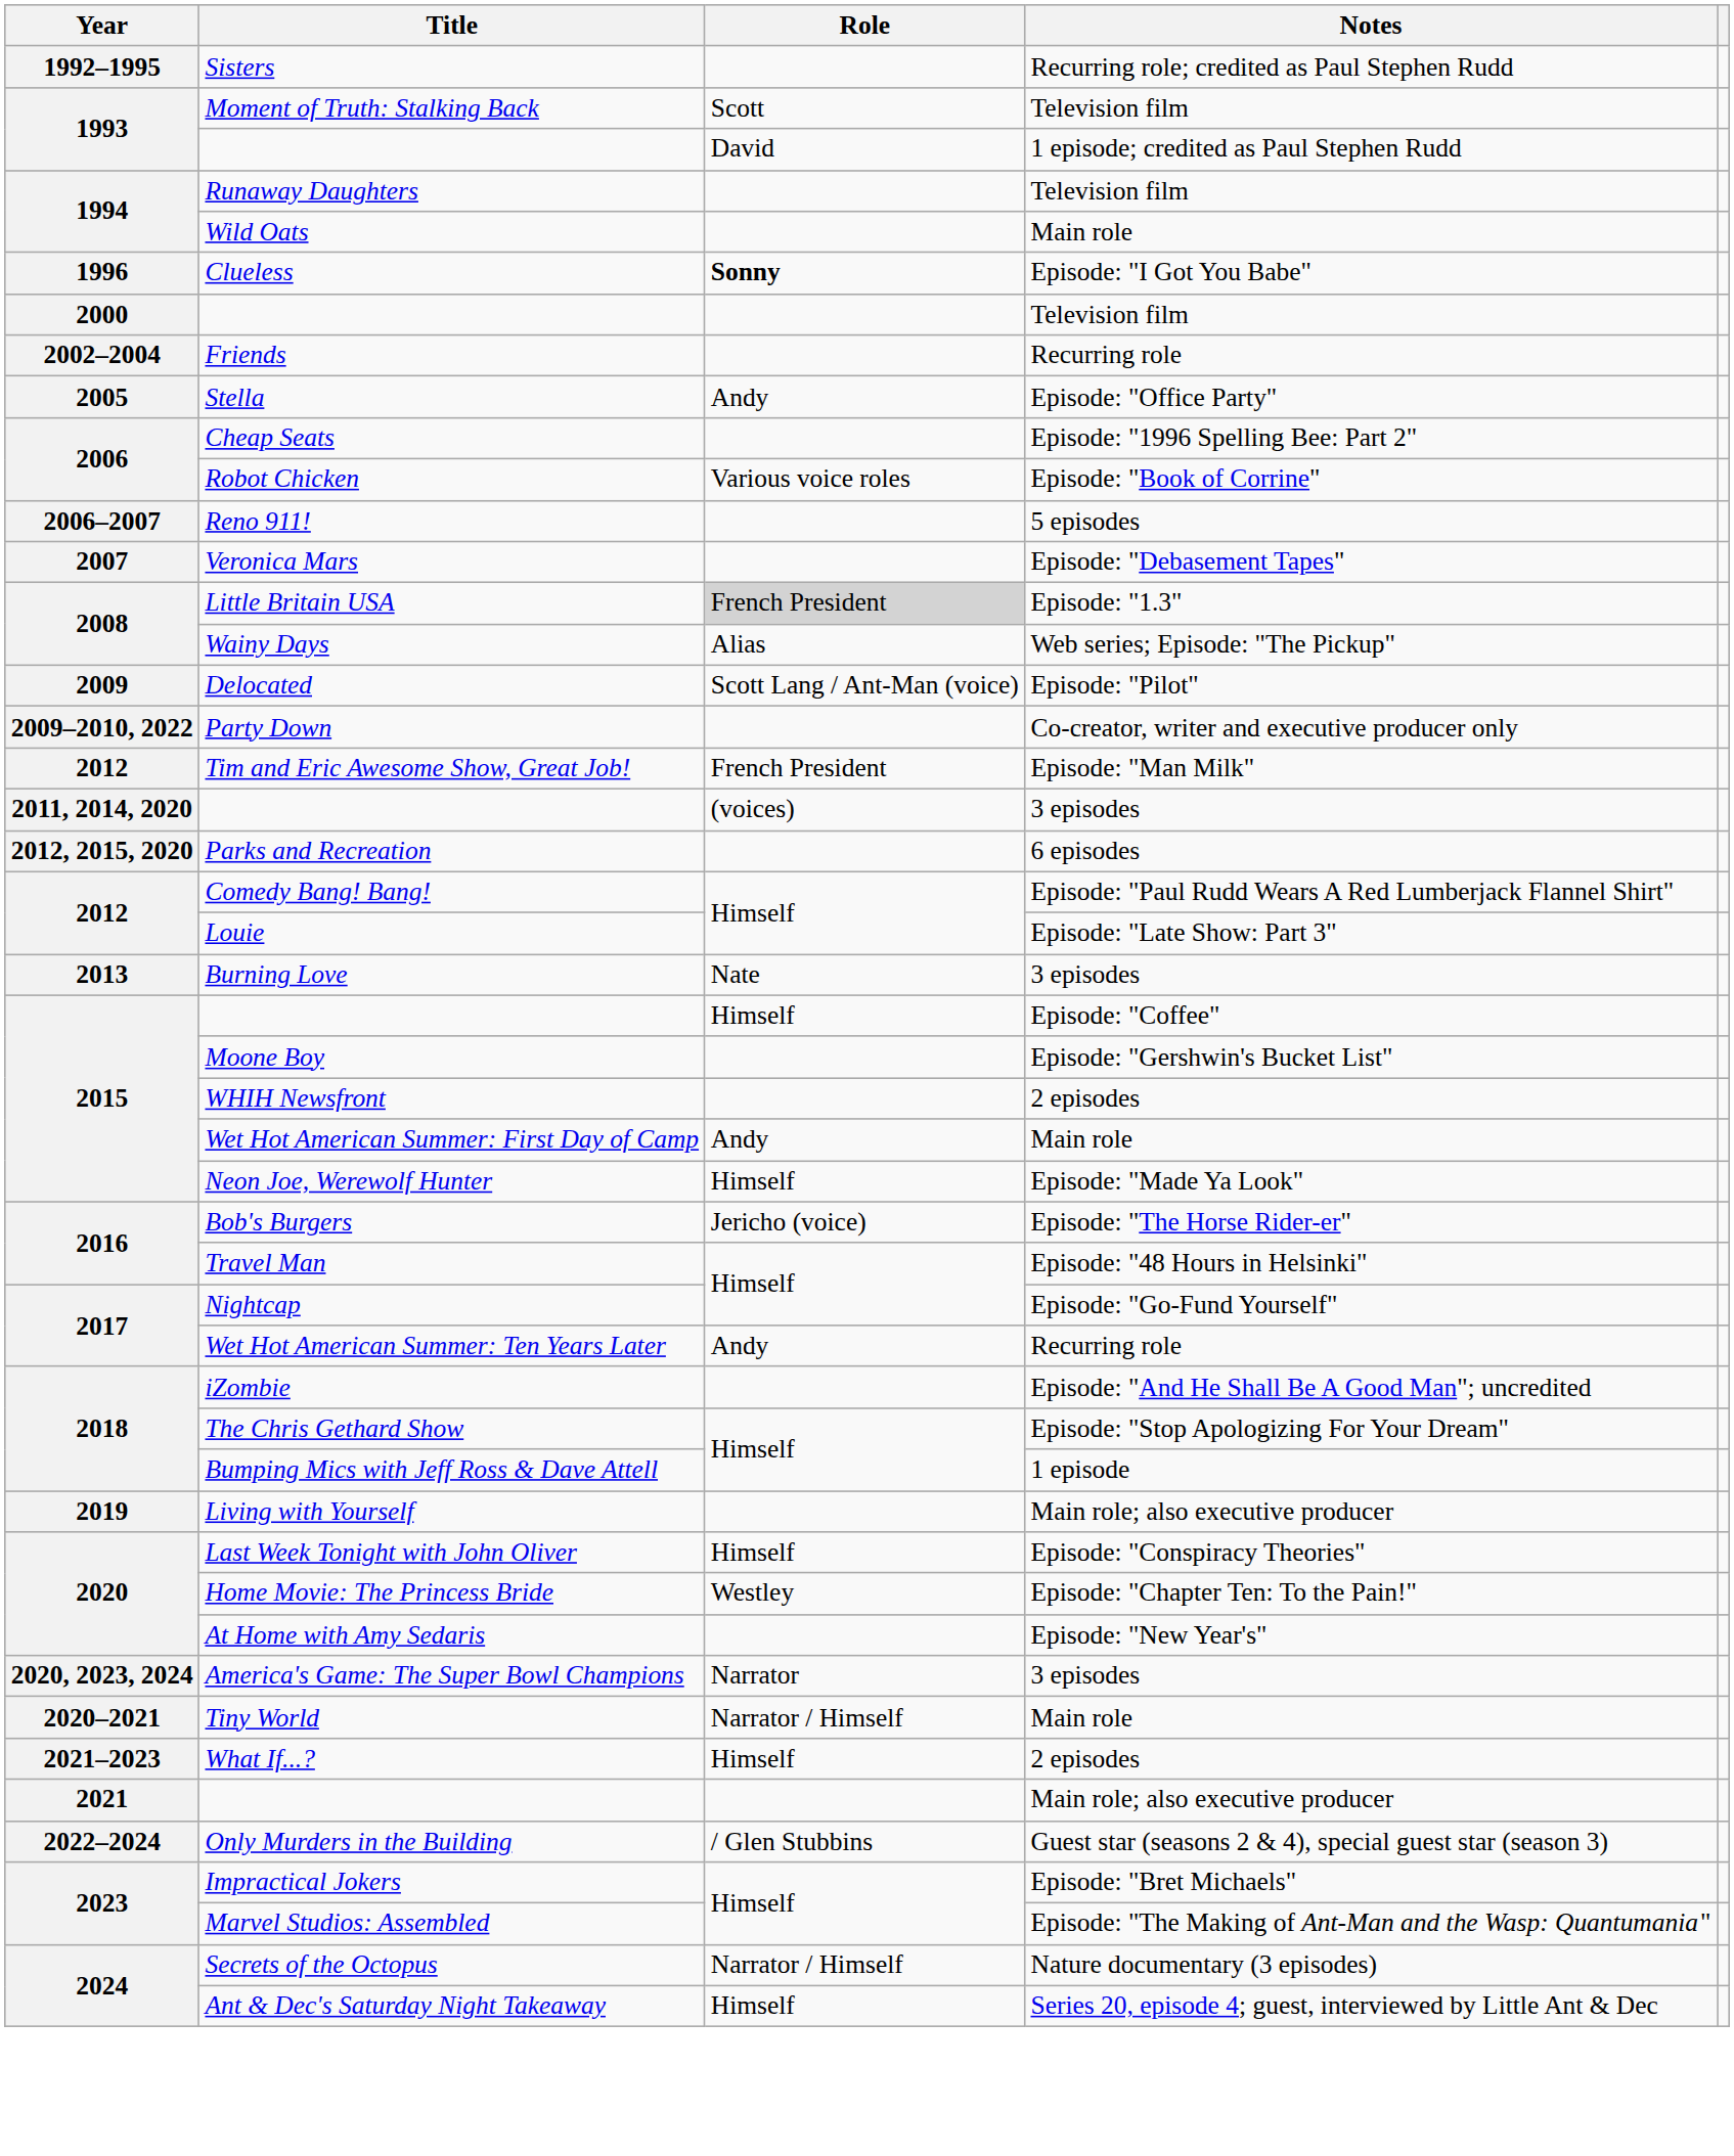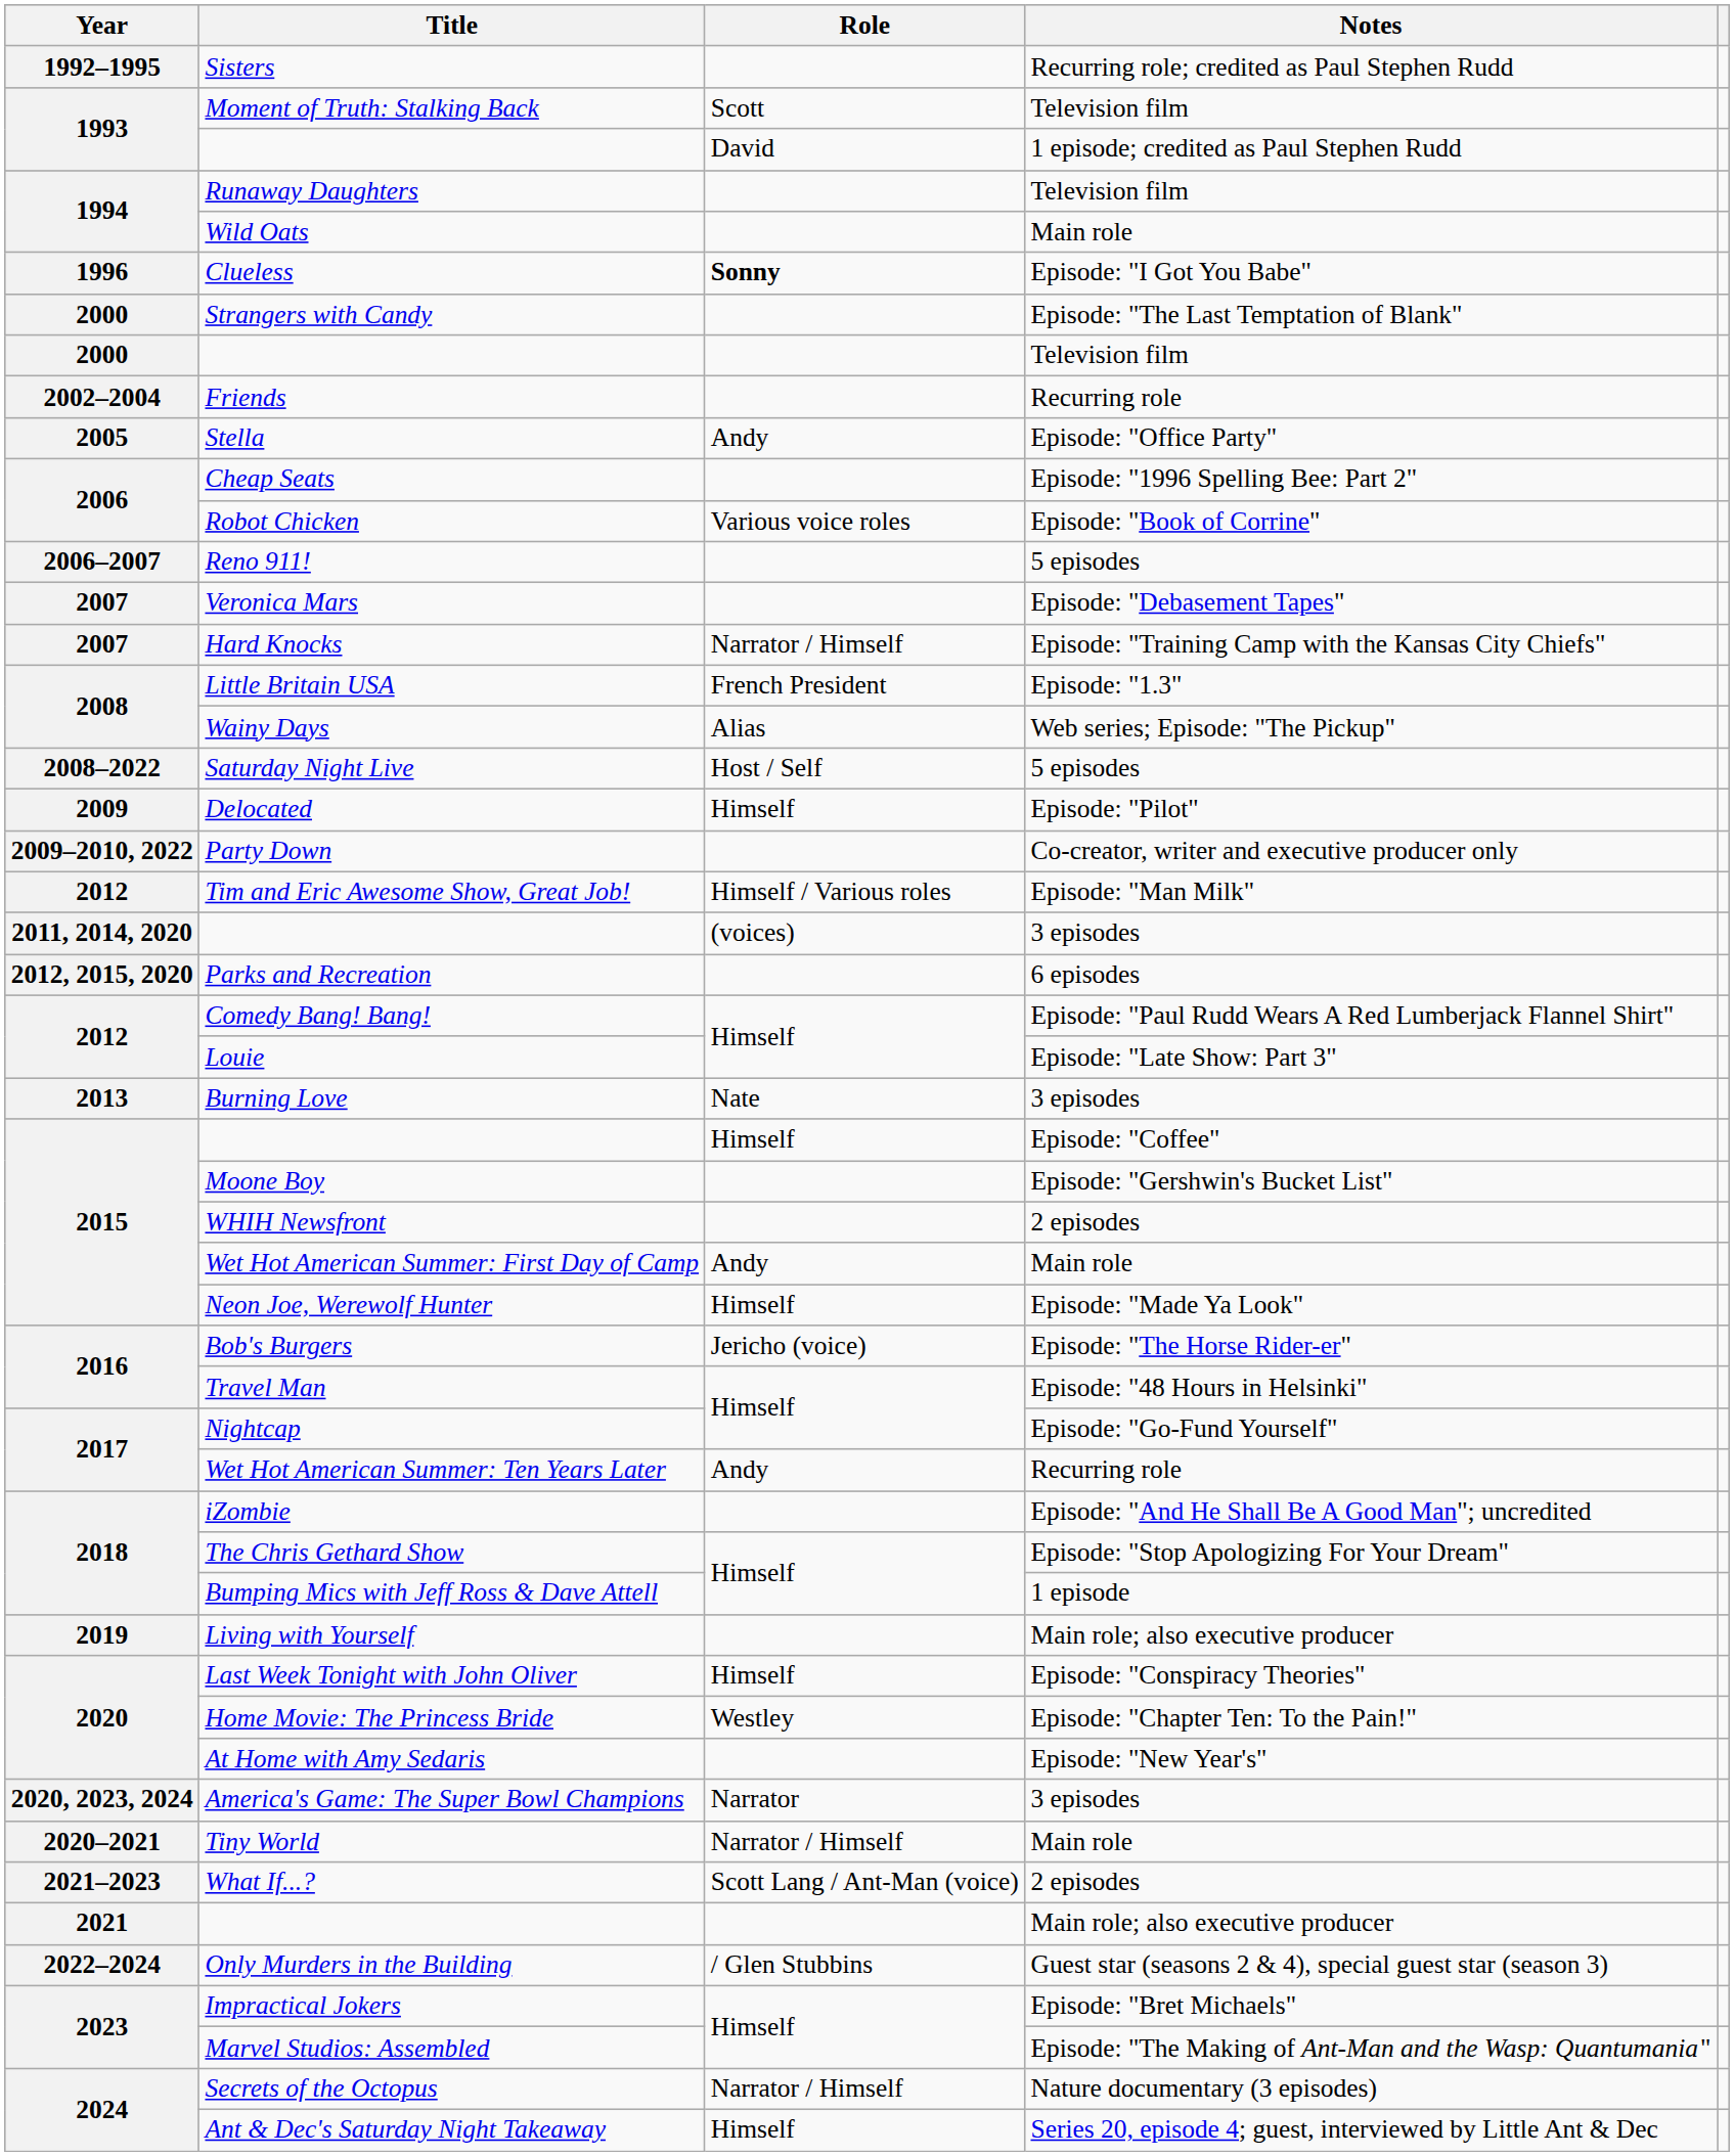 <table class="wikitable plainrowheaders sortable" style="margin-right: 0;">
 <tr>
 <th scope="col">Year</th>
 <th scope="col">Title</th>
 <th scope="col">Role</th>
 <th scope="col" class="unsortable">Notes</th>
 <th scope="col" class="unsortable"></th>
 </tr>
 <tr>
 <th scope="row">1992–1995</th>
 <td><em><a href='#'>Sisters</a></em></td>
 <td></td>
 <td>Recurring role; credited as Paul Stephen Rudd</td>
 <td style="text-align: center;"></td>
 </tr>
 <tr>
 <th rowspan="2" scope="row">1993</th>
 <td><em><a href='#'>Moment of Truth: Stalking Back</a></em></td>
 <td>Scott</td>
 <td>Television film</td>
 <td style="text-align: center;"></td>
 </tr>
 <tr>
 <td><em></em></td>
 <td>David</td>
 <td>1 episode; credited as Paul Stephen Rudd</td>
 <td style="text-align: center;"></td>
 </tr>
 <tr>
 <th rowspan="2" scope="row">1994</th>
 <td><em><a href='#'>Runaway Daughters</a></em></td>
 <td></td>
 <td>Television film</td>
 <td style="text-align: center;"></td>
 </tr>
 <tr>
 <td><em><a href='#'>Wild Oats</a></em></td>
 <td></td>
 <td>Main role</td>
 <td style="text-align: center;"></td>
 </tr>
 <tr>
 <th scope="row">1996</th>
 <td><em><a href='#'>Clueless</a></em></td>
 <td><strong>Sonny</strong></td>
 <td>Episode: "I Got You Babe"</td>
+<td style="text-align: center;"></td>
+</tr>
+<tr>
+<th scope="row">2000</th>
+<td><em><a href='#'>Strangers with Candy</a></em></td>
+<td></td>
+<td>Episode: "The Last Temptation of Blank"</td>
 <td style="text-align: center;"></td>
 </tr>
 <tr>
 <th scope="row">2000</th>
 <td><em></em></td>
 <td></td>
 <td>Television film</td>
 <td style="text-align: center;"></td>
 </tr>
 <tr>
 <th scope="row">2002–2004</th>
 <td><em><a href='#'>Friends</a></em></td>
 <td></td>
 <td>Recurring role</td>
 <td style="text-align: center;"></td>
 </tr>
 <tr>
 <th scope="row">2005</th>
 <td><em><a href='#'>Stella</a></em></td>
 <td>Andy</td>
 <td>Episode: "Office Party"</td>
 <td style="text-align: center;"></td>
 </tr>
 <tr>
 <th rowspan="2" scope="row">2006</th>
 <td><em><a href='#'>Cheap Seats</a></em></td>
 <td></td>
 <td>Episode: "1996 Spelling Bee: Part 2"</td>
 <td style="text-align: center;"></td>
 </tr>
 <tr>
 <td><em><a href='#'>Robot Chicken</a></em></td>
 <td>Various voice roles</td>
 <td>Episode: "<a href='#'>Book of Corrine</a>"</td>
 <td style="text-align: center;"></td>
 </tr>
 <tr>
 <th scope="row">2006–2007</th>
 <td><em><a href='#'>Reno 911!</a></em></td>
 <td></td>
 <td>5 episodes</td>
 <td style="text-align: center;"></td>
 </tr>
 <tr>
 <th scope="row">2007</th>
 <td><em><a href='#'>Veronica Mars</a></em></td>
 <td></td>
 <td>Episode: "<a href='#'>Debasement Tapes</a>"</td>
 <td style="text-align: center;"></td>
 </tr>
 <tr>
+<th scope="row">2007</th>
+<td><em><a href='#'>Hard Knocks</a></em></td>
+<td>Narrator / Himself</td>
+<td>Episode: "Training Camp with the Kansas City Chiefs"</td>
+<td style="text-align: center;"></td>
+</tr>
+<tr>
 <th rowspan="2" scope="row">2008</th>
 <td><em><a href='#'>Little Britain USA</a></em></td>
-<td style="background: lightgrey;">French President</td>
+<td>French President</td>
 <td>Episode: "1.3"</td>
 <td style="text-align: center;"></td>
 </tr>
 <tr>
 <td><em><a href='#'>Wainy Days</a></em></td>
 <td>Alias</td>
 <td>Web series; Episode: "The Pickup"</td>
 <td style="text-align: center;"></td>
 </tr>
 <tr>
+<th scope="row">2008–2022</th>
+<td><em><a href='#'>Saturday Night Live</a></em></td>
+<td>Host / Self</td>
+<td>5 episodes</td>
+<td style="text-align: center;"></td>
+</tr>
+<tr>
 <th scope="row">2009</th>
 <td><em><a href='#'>Delocated</a></em></td>
-<td>Scott Lang / Ant-Man (voice)</td>
+<td>Himself</td>
 <td>Episode: "Pilot"</td>
 <td style="text-align: center;"></td>
 </tr>
 <tr>
 <th scope="row">2009–2010, 2022</th>
 <td><em><a href='#'>Party Down</a></em></td>
 <td></td>
 <td>Co-creator, writer and executive producer only</td>
 <td style="text-align: center;"></td>
 </tr>
 <tr>
 <th scope="row">2012</th>
 <td><em><a href='#'>Tim and Eric Awesome Show, Great Job!</a></em></td>
-<td>French President</td>
+<td>Himself / Various roles</td>
 <td>Episode: "Man Milk"</td>
 <td style="text-align: center;"></td>
 </tr>
 <tr>
 <th scope="row">2011, 2014, 2020</th>
 <td><em></em></td>
 <td> (voices)</td>
 <td>3 episodes</td>
 <td style="text-align: center;"></td>
 </tr>
 <tr>
 <th scope="row">2012, 2015, 2020</th>
 <td><em><a href='#'>Parks and Recreation</a></em></td>
 <td></td>
 <td>6 episodes</td>
 <td style="text-align: center;"></td>
 </tr>
 <tr>
 <th rowspan="2" scope="row">2012</th>
 <td><em><a href='#'>Comedy Bang! Bang!</a></em></td>
 <td rowspan="2">Himself</td>
 <td>Episode: "Paul Rudd Wears A Red Lumberjack Flannel Shirt"</td>
 <td style="text-align: center;"></td>
 </tr>
 <tr>
 <td><em><a href='#'>Louie</a></em></td>
 <td>Episode: "Late Show: Part 3"</td>
 <td style="text-align: center;"></td>
 </tr>
 <tr>
 <th scope="row">2013</th>
 <td><em><a href='#'>Burning Love</a></em></td>
 <td>Nate</td>
 <td>3 episodes</td>
 <td style="text-align: center;"></td>
 </tr>
 <tr>
 <th rowspan="5" scope="row">2015</th>
 <td><em></em></td>
 <td>Himself</td>
 <td>Episode: "Coffee"</td>
 <td style="text-align: center;"></td>
 </tr>
 <tr>
 <td><em><a href='#'>Moone Boy</a></em></td>
 <td></td>
 <td>Episode: "Gershwin's Bucket List"</td>
 <td style="text-align: center;"></td>
 </tr>
 <tr>
 <td><em><a href='#'>WHIH Newsfront</a></em></td>
 <td></td>
 <td>2 episodes</td>
 <td style="text-align: center;"></td>
 </tr>
 <tr>
 <td><em><a href='#'>Wet Hot American Summer: First Day of Camp</a></em></td>
 <td>Andy</td>
 <td>Main role</td>
 <td style="text-align: center;"></td>
 </tr>
 <tr>
 <td><em><a href='#'>Neon Joe, Werewolf Hunter</a></em></td>
 <td>Himself</td>
 <td>Episode: "Made Ya Look"</td>
 <td style="text-align: center;"></td>
 </tr>
 <tr>
 <th rowspan="2" scope="row">2016</th>
 <td><em><a href='#'>Bob's Burgers</a></em></td>
 <td>Jericho (voice)</td>
 <td>Episode: "<a href='#'>The Horse Rider-er</a>"</td>
 <td style="text-align: center;"></td>
 </tr>
 <tr>
 <td><em><a href='#'>Travel Man</a></em></td>
 <td rowspan="2">Himself</td>
 <td>Episode: "48 Hours in Helsinki"</td>
 <td style="text-align: center;"></td>
 </tr>
 <tr>
 <th rowspan="2" scope="row">2017</th>
 <td><em><a href='#'>Nightcap</a></em></td>
 <td>Episode: "Go-Fund Yourself"</td>
 <td style="text-align: center;"></td>
 </tr>
 <tr>
 <td><em><a href='#'>Wet Hot American Summer: Ten Years Later</a></em></td>
 <td>Andy</td>
 <td>Recurring role</td>
 <td style="text-align: center;"></td>
 </tr>
 <tr>
 <th rowspan="3" scope="row">2018</th>
 <td><em><a href='#'>iZombie</a></em></td>
 <td></td>
 <td>Episode: "<a href='#'>And He Shall Be A Good Man</a>"; uncredited</td>
 <td style="text-align: center;"></td>
 </tr>
 <tr>
 <td><em><a href='#'>The Chris Gethard Show</a></em></td>
 <td rowspan="2">Himself</td>
 <td>Episode: "Stop Apologizing For Your Dream"</td>
 <td style="text-align: center;"></td>
 </tr>
 <tr>
 <td><em><a href='#'>Bumping Mics with Jeff Ross & Dave Attell</a></em></td>
 <td>1 episode</td>
 <td style="text-align: center;"></td>
 </tr>
 <tr>
 <th scope="row">2019</th>
 <td><em><a href='#'>Living with Yourself</a></em></td>
 <td></td>
 <td>Main role; also executive producer</td>
 <td style="text-align: center;"></td>
 </tr>
 <tr>
 <th rowspan="3" scope="row">2020</th>
 <td><em><a href='#'>Last Week Tonight with John Oliver</a></em></td>
 <td>Himself</td>
 <td>Episode: "Conspiracy Theories"</td>
 <td style="text-align: center;"></td>
 </tr>
 <tr>
 <td><em><a href='#'>Home Movie: The Princess Bride</a></em></td>
 <td>Westley</td>
 <td>Episode: "Chapter Ten: To the Pain!"</td>
 <td style="text-align: center;"></td>
 </tr>
 <tr>
 <td><em><a href='#'>At Home with Amy Sedaris</a></em></td>
 <td></td>
 <td>Episode: "New Year's"</td>
 <td style="text-align: center;"></td>
 </tr>
 <tr>
 <th scope="row">2020, 2023, 2024</th>
 <td><em><a href='#'>America's Game: The Super Bowl Champions</a></em></td>
 <td>Narrator</td>
 <td>3 episodes</td>
 <td style="text-align: center;"></td>
 </tr>
 <tr>
 <th scope="row">2020–2021</th>
 <td><em><a href='#'>Tiny World</a></em></td>
 <td>Narrator / Himself</td>
 <td>Main role</td>
 <td style="text-align: center;"></td>
 </tr>
 <tr>
 <th scope="row">2021–2023</th>
 <td><em><a href='#'>What If...?</a></em></td>
-<td>Himself</td>
+<td>Scott Lang / Ant-Man (voice)</td>
 <td>2 episodes</td>
 <td style="text-align: center;"></td>
 </tr>
 <tr>
 <th scope="row">2021</th>
 <td><em></em></td>
 <td></td>
 <td>Main role; also executive producer</td>
 <td style="text-align: center;"></td>
 </tr>
 <tr>
 <th scope="row">2022–2024</th>
 <td><em><a href='#'>Only Murders in the Building</a></em></td>
 <td> / Glen Stubbins</td>
 <td>Guest star (seasons 2 & 4), special guest star (season 3)</td>
 <td style="text-align: center;"></td>
 </tr>
 <tr>
 <th rowspan="2" scope="row">2023</th>
 <td><em><a href='#'>Impractical Jokers</a></em></td>
 <td rowspan="2">Himself</td>
 <td>Episode: "Bret Michaels"</td>
 <td style="text-align: center;"></td>
 </tr>
 <tr>
 <td><em><a href='#'>Marvel Studios: Assembled</a></em></td>
 <td>Episode: "The Making of <em>Ant-Man and the Wasp: Quantumania</em> "</td>
 </tr>
 <tr>
 <th rowspan="2" scope="row">2024</th>
 <td><em><a href='#'>Secrets of the Octopus</a></em></td>
 <td>Narrator / Himself</td>
 <td>Nature documentary (3 episodes)</td>
 <td style="text-align: center;"></td>
 </tr>
 <tr>
 <td><em><a href='#'>Ant & Dec's Saturday Night Takeaway</a></em></td>
 <td>Himself</td>
 <td><a href='#'>Series 20, episode 4</a>; guest, interviewed by Little Ant & Dec</td>
 <td style="text-align: center;"></td>
 </tr>
 </table>
